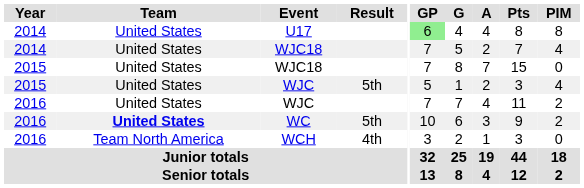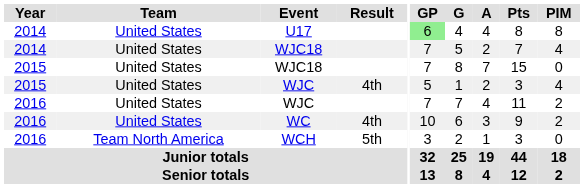 <table border="0" cellpadding="1" cellspacing="0" ID="Table3" style="text-align:center; width:40em">
 <tr ALIGN="center" bgcolor="#e0e0e0">
 <th>Year</th>
 <th>Team</th>
 <th>Event</th>
 <th>Result</th>
 <th rowspan="101" bgcolor="#ffffff"></th>
 <th>GP</th>
 <th>G</th>
 <th>A</th>
 <th>Pts</th>
 <th>PIM</th>
 </tr>
 <tr>
 <td><a href='#'>2014</a></td>
 <td><a href='#'>United States</a></td>
 <td><a href='#'>U17</a></td>
 <td></td>
 <td style="background: lightgreen;">6</td>
 <td>4</td>
 <td>4</td>
 <td>8</td>
 <td>8</td>
 </tr>
 <tr bgcolor="#f0f0f0">
 <td><a href='#'>2014</a></td>
 <td>United States</td>
 <td><a href='#'>WJC18</a></td>
 <td></td>
 <td>7</td>
 <td>5</td>
 <td>2</td>
 <td>7</td>
 <td>4</td>
 </tr>
 <tr>
 <td><a href='#'>2015</a></td>
 <td>United States</td>
 <td>WJC18</td>
 <td></td>
 <td>7</td>
 <td>8</td>
 <td>7</td>
 <td>15</td>
 <td>0</td>
 </tr>
 <tr bgcolor="#f0f0f0">
 <td><a href='#'>2015</a></td>
 <td>United States</td>
 <td><a href='#'>WJC</a></td>
-<td>5th</td>
+<td>4th</td>
 <td>5</td>
 <td>1</td>
 <td>2</td>
 <td>3</td>
 <td>4</td>
 </tr>
 <tr>
 <td><a href='#'>2016</a></td>
 <td>United States</td>
 <td>WJC</td>
 <td></td>
 <td>7</td>
 <td>7</td>
 <td>4</td>
 <td>11</td>
 <td>2</td>
 </tr>
 <tr bgcolor="#f0f0f0">
 <td><a href='#'>2016</a></td>
-<td><strong><a href='#'>United States</a></strong></td>
+<td><a href='#'>United States</a></td>
 <td><a href='#'>WC</a></td>
-<td>5th</td>
+<td>4th</td>
 <td>10</td>
 <td>6</td>
 <td>3</td>
 <td>9</td>
 <td>2</td>
 </tr>
 <tr>
 <td><a href='#'>2016</a></td>
 <td><a href='#'>Team North America</a></td>
 <td><a href='#'>WCH</a></td>
-<td>4th</td>
+<td>5th</td>
 <td>3</td>
 <td>2</td>
 <td>1</td>
 <td>3</td>
 <td>0</td>
 </tr>
 <tr ALIGN="center" bgcolor="#e0e0e0">
 <th colspan=4>Junior totals</th>
 <th>32</th>
 <th>25</th>
 <th>19</th>
 <th>44</th>
 <th>18</th>
 </tr>
 <tr ALIGN="center" bgcolor="#e0e0e0">
 <th colspan=4>Senior totals</th>
 <th>13</th>
 <th>8</th>
 <th>4</th>
 <th>12</th>
 <th>2</th>
 </tr>
 </table>
